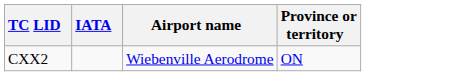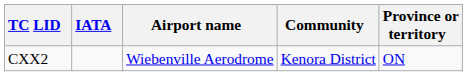 <table class="wikitable" style="width:auto;">
 <tr>
 <th width="*"><a href='#'>TC</a> <a href='#'>LID</a>  </th>
 <th width="*"><a href='#'>IATA</a>  </th>
 <th width="*">Airport name  </th>
+<th width="*">Community  </th>
 <th width="*">Province or<br>territory  </th>
 </tr>
 <tr>
 <td>CXX2</td>
 <td></td>
 <td><a href='#'>Wiebenville Aerodrome</a></td>
+<td><a href='#'>Kenora District</a></td>
 <td><a href='#'>ON</a></td>
 </tr>
 </table>
